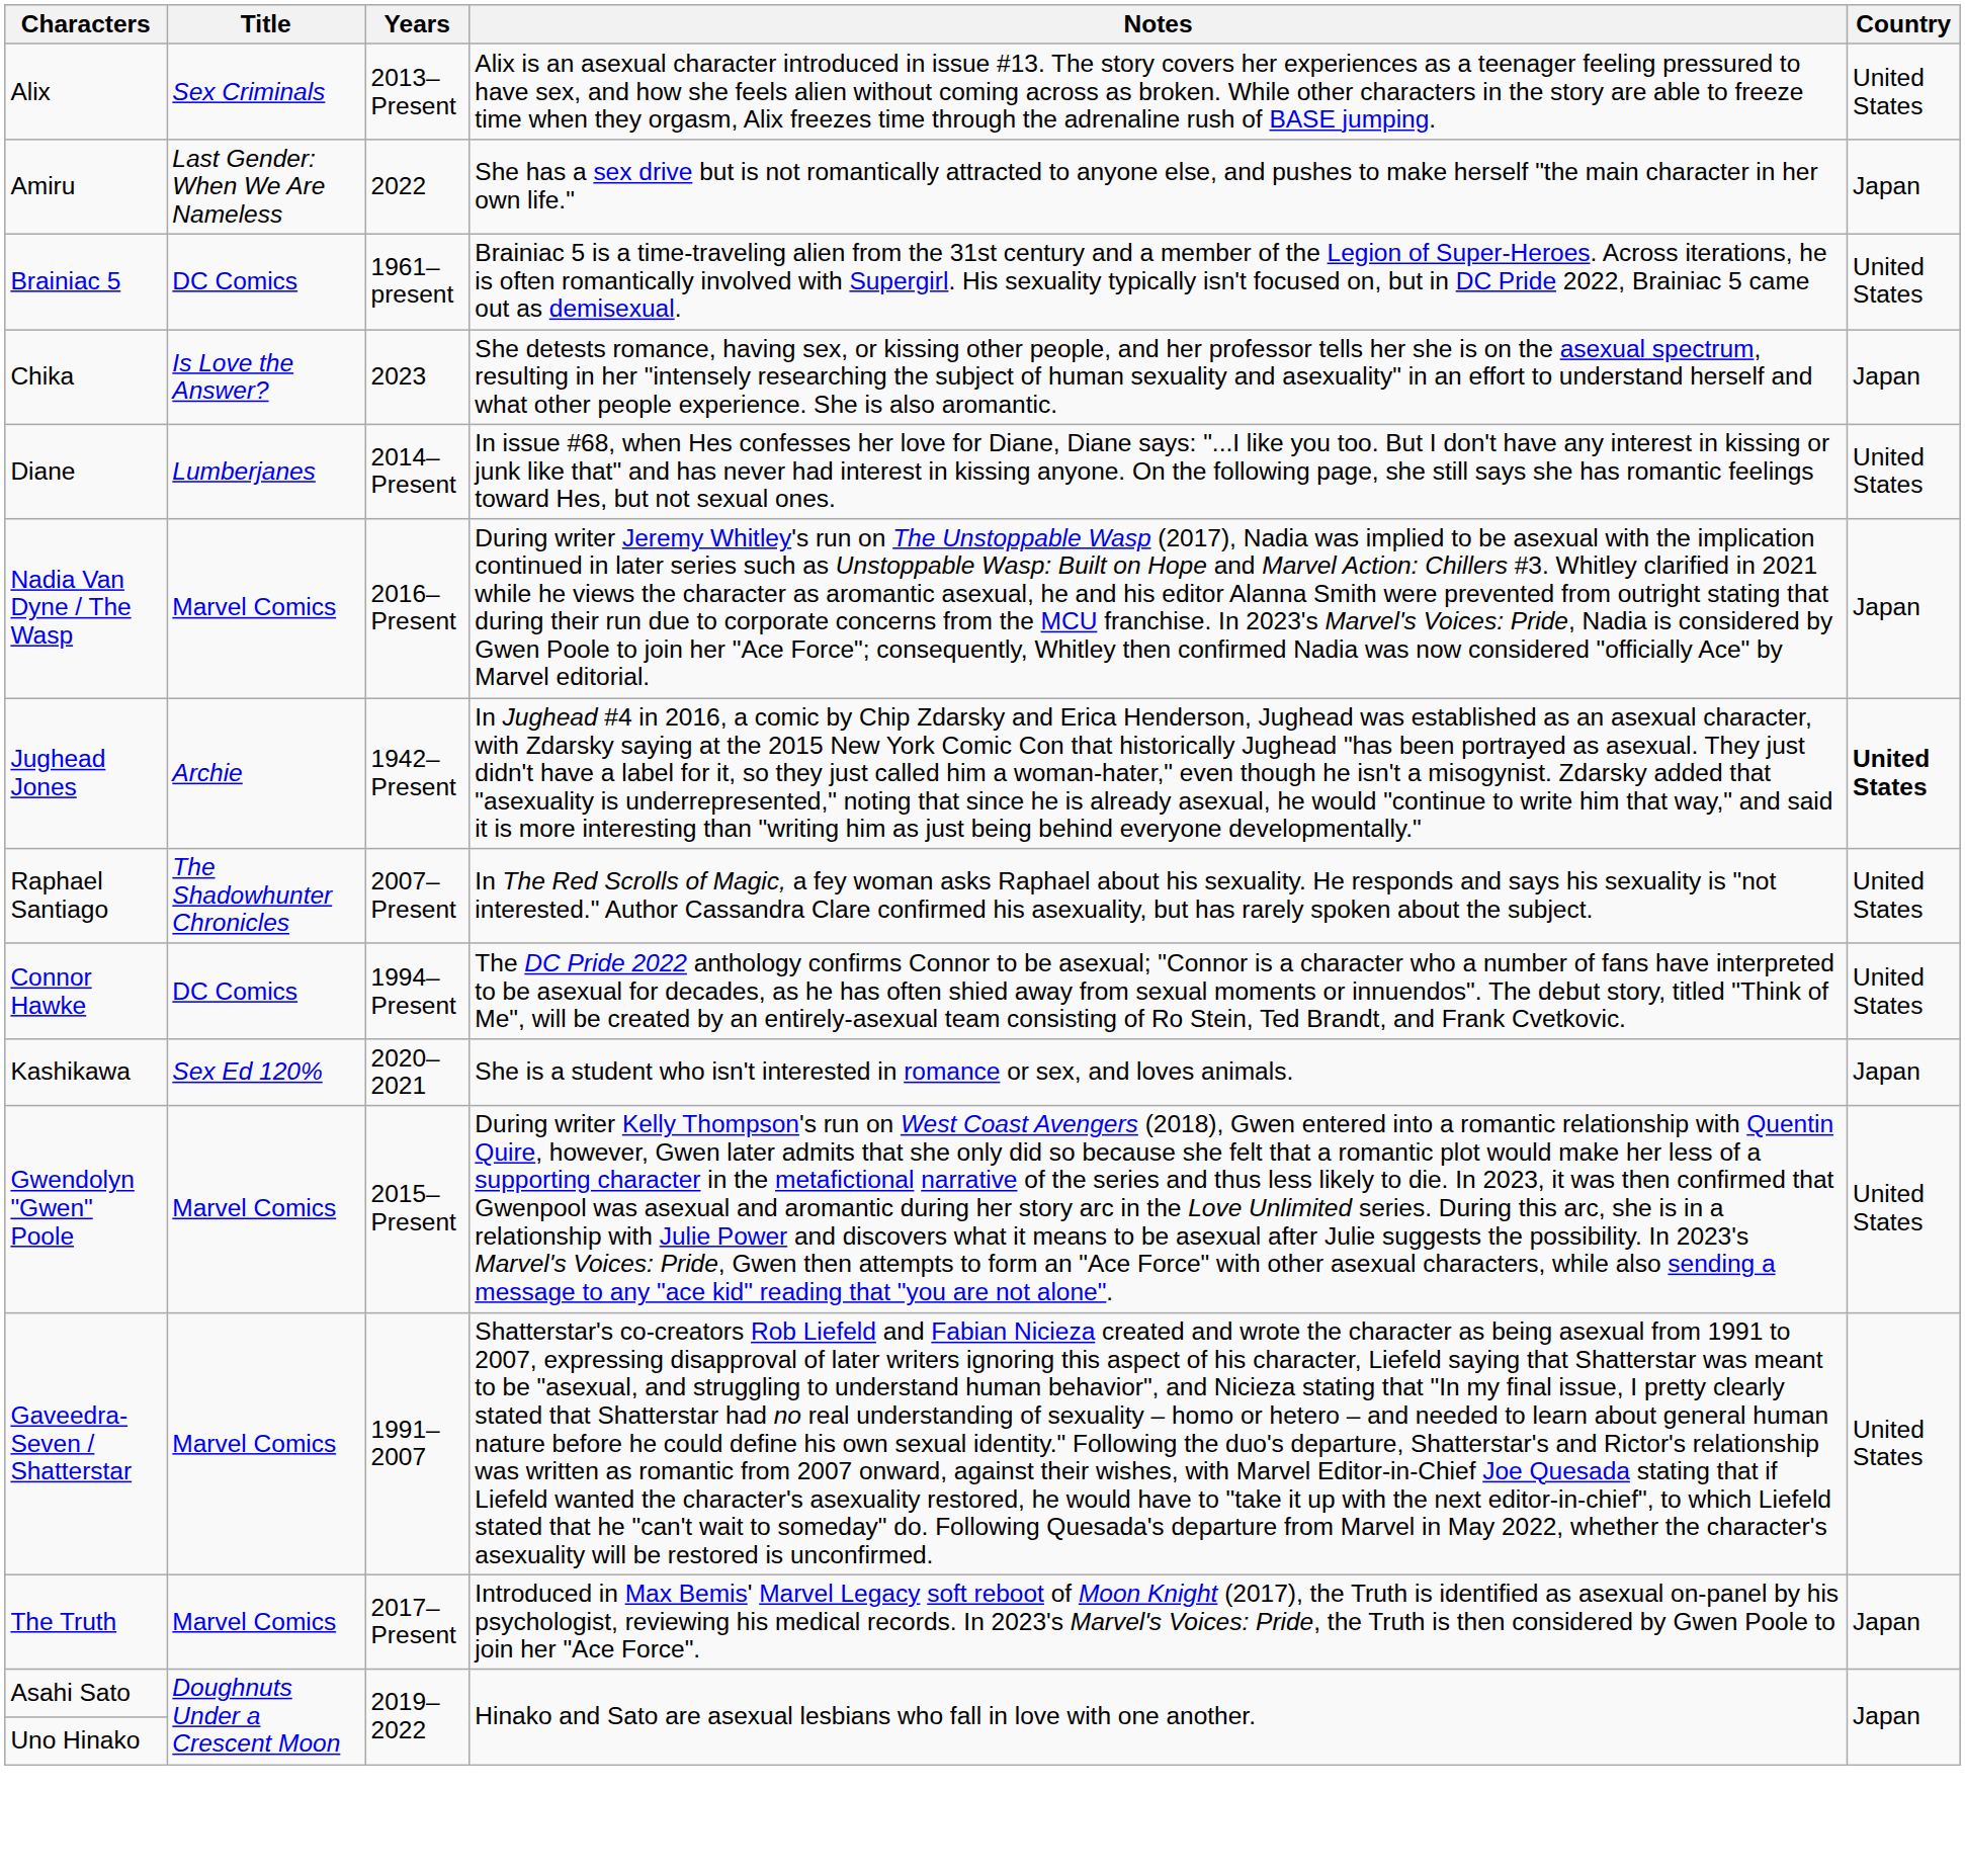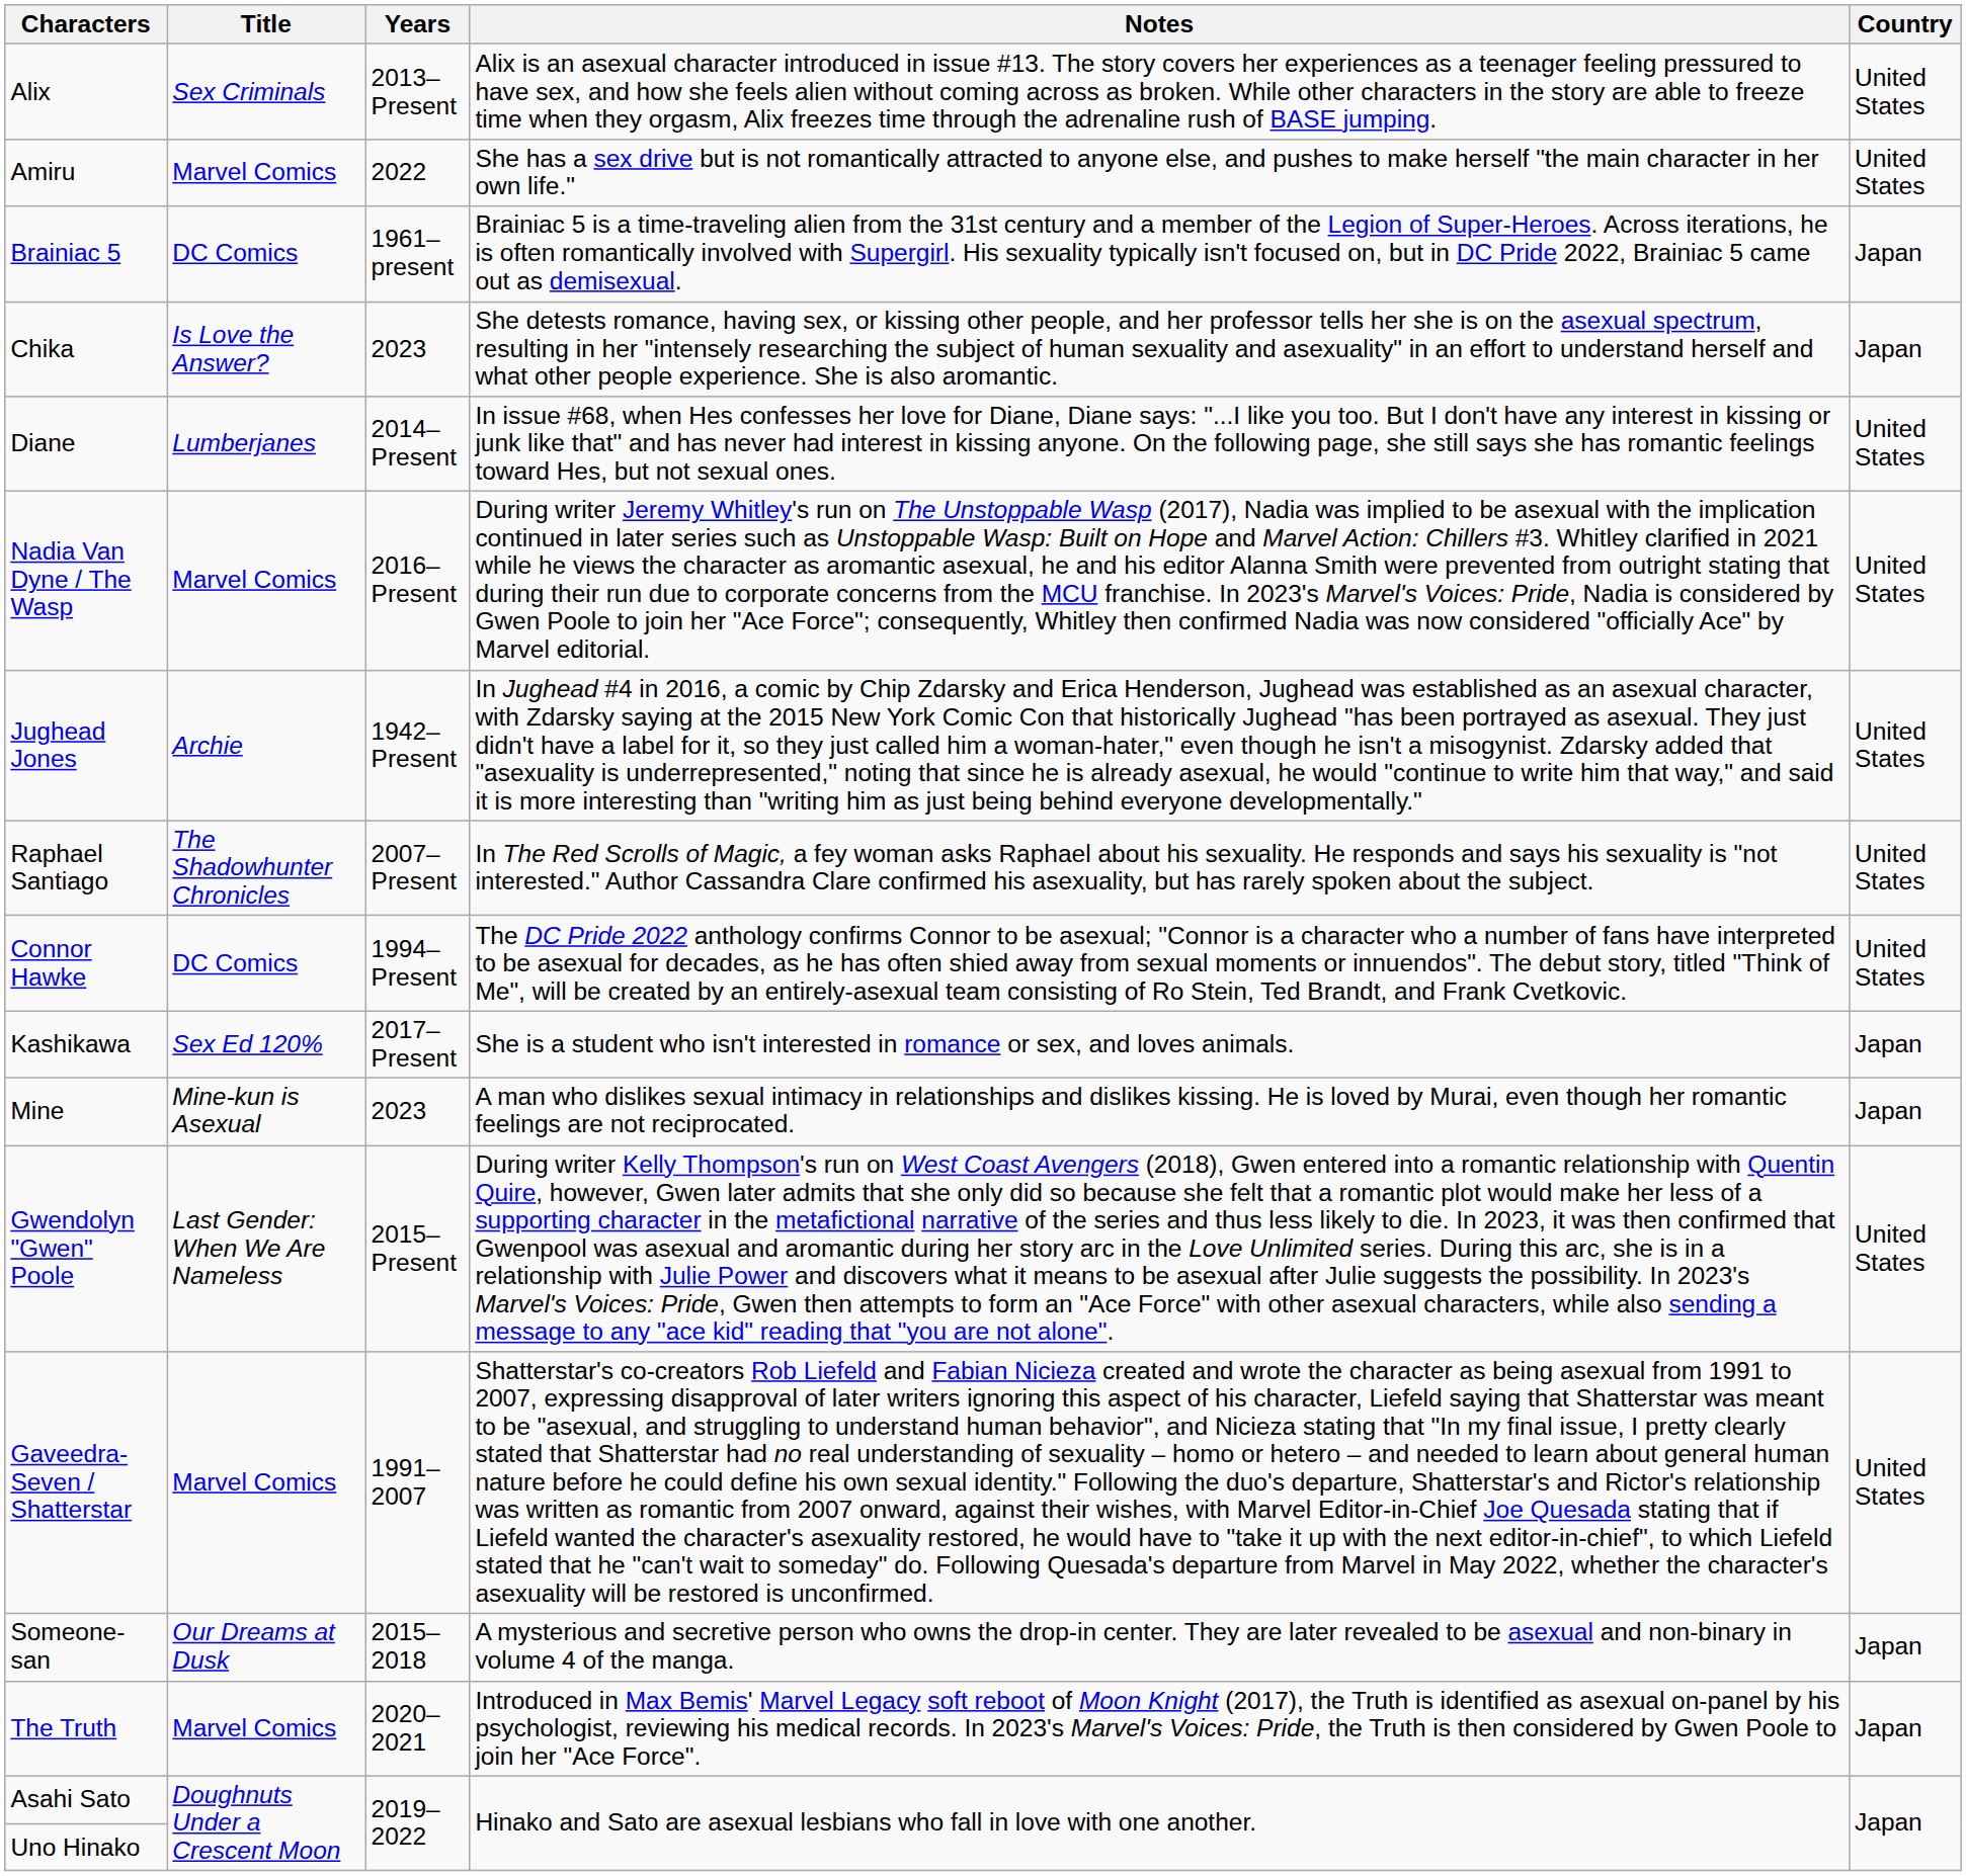 <table class="wikitable sortable" style="width: 100%">
 <tr>
 <th>Characters</th>
 <th>Title</th>
 <th>Years</th>
 <th>Notes</th>
 <th>Country</th>
 </tr>
 <tr>
 <td>Alix</td>
 <td scope="row"><em><a href='#'>Sex Criminals</a></em></td>
 <td>2013–Present</td>
 <td>Alix is an asexual character introduced in issue #13. The story covers her experiences as a teenager feeling pressured to have sex, and how she feels alien without coming across as broken. While other characters in the story are able to freeze time when they orgasm, Alix freezes time through the adrenaline rush of <a href='#'>BASE jumping</a>.</td>
 <td>United States</td>
 </tr>
 <tr>
 <td>Amiru</td>
-<td scope="row"><em>Last Gender: When We Are Nameless</em></td>
+<td><a href='#'>Marvel Comics</a></td>
 <td>2022</td>
 <td>She has a <a href='#'>sex drive</a> but is not romantically attracted to anyone else, and pushes to make herself "the main character in her own life."</td>
-<td>Japan</td>
+<td>United States</td>
 </tr>
 <tr>
 <td><a href='#'>Brainiac 5</a></td>
 <td><a href='#'>DC Comics</a></td>
 <td>1961–present</td>
 <td>Brainiac 5 is a time-traveling alien from the 31st century and a member of the <a href='#'>Legion of Super-Heroes</a>. Across iterations, he is often romantically involved with <a href='#'>Supergirl</a>. His sexuality typically isn't focused on, but in <a href='#'>DC Pride</a> 2022, Brainiac 5 came out as <a href='#'>demisexual</a>.</td>
-<td>United States</td>
+<td>Japan</td>
 </tr>
 <tr>
 <td>Chika</td>
 <td scope="row"><em><a href='#'>Is Love the Answer?</a></em></td>
 <td>2023</td>
 <td>She detests romance, having sex, or kissing other people, and her professor tells her she is on the <a href='#'>asexual spectrum</a>, resulting in her "intensely researching the subject of human sexuality and asexuality" in an effort to understand herself and what other people experience. She is also aromantic.</td>
 <td>Japan</td>
 </tr>
 <tr>
 <td>Diane</td>
 <td scope="row"><em><a href='#'>Lumberjanes</a></em></td>
 <td>2014–Present</td>
 <td>In issue #68, when Hes confesses her love for Diane, Diane says: "...I like you too. But I don't have any interest in kissing or junk like that" and has never had interest in kissing anyone. On the following page, she still says she has romantic feelings toward Hes, but not sexual ones.</td>
 <td>United States</td>
 </tr>
 <tr>
 <td><a href='#'>Nadia Van Dyne / The Wasp</a></td>
 <td><a href='#'>Marvel Comics</a></td>
 <td>2016–Present</td>
 <td>During writer <a href='#'>Jeremy Whitley</a>'s run on <em><a href='#'>The Unstoppable Wasp</a></em> (2017), Nadia was implied to be asexual with the implication continued in later series such as <em>Unstoppable Wasp: Built on Hope</em> and <em>Marvel Action: Chillers</em> #3. Whitley clarified in 2021 while he views the character as aromantic asexual, he and his editor Alanna Smith were prevented from outright stating that during their run due to corporate concerns from the <a href='#'>MCU</a> franchise. In 2023's <em>Marvel's Voices: Pride</em>, Nadia is considered by Gwen Poole to join her "Ace Force"; consequently, Whitley then confirmed Nadia was now considered "officially Ace" by Marvel editorial.</td>
-<td>Japan</td>
+<td>United States</td>
 </tr>
 <tr>
 <td><a href='#'>Jughead Jones</a></td>
 <td scope="row"><em><a href='#'>Archie</a></em></td>
 <td>1942–Present</td>
 <td>In <em>Jughead</em> #4 in 2016, a comic by Chip Zdarsky and Erica Henderson, Jughead was established as an asexual character, with Zdarsky saying at the 2015 New York Comic Con that historically Jughead "has been portrayed as asexual. They just didn't have a label for it, so they just called him a woman-hater," even though he isn't a misogynist. Zdarsky added that "asexuality is underrepresented," noting that since he is already asexual, he would "continue to write him that way," and said it is more interesting than "writing him as just being behind everyone developmentally."</td>
-<td><strong>United States</strong></td>
+<td>United States</td>
 </tr>
 <tr>
 <td>Raphael Santiago</td>
 <td scope="row"><em><a href='#'>The Shadowhunter Chronicles</a></em></td>
 <td>2007–Present</td>
 <td>In <em>The Red Scrolls of Magic,</em> a fey woman asks Raphael about his sexuality. He responds and says his sexuality is "not interested." Author Cassandra Clare confirmed his asexuality, but has rarely spoken about the subject.</td>
 <td>United States</td>
 </tr>
 <tr>
 <td><a href='#'>Connor Hawke</a></td>
 <td scope="row"><a href='#'>DC Comics</a></td>
 <td>1994–Present</td>
 <td>The <em><a href='#'>DC Pride 2022</a></em> anthology confirms Connor to be asexual; "Connor is a character who a number of fans have interpreted to be asexual for decades, as he has often shied away from sexual moments or innuendos". The debut story, titled "Think of Me", will be created by an entirely-asexual team consisting of Ro Stein, Ted Brandt, and Frank Cvetkovic.</td>
 <td>United States</td>
 </tr>
 <tr>
 <td>Kashikawa</td>
 <td scope="row"><em><a href='#'>Sex Ed 120%</a></em></td>
-<td>2020–2021</td>
+<td>2017–Present</td>
 <td>She is a student who isn't interested in <a href='#'>romance</a> or sex, and loves animals.</td>
 <td>Japan</td>
 </tr>
 <tr>
+<td>Mine</td>
+<td scope="row"><em>Mine-kun is Asexual</em></td>
+<td>2023</td>
+<td>A man who dislikes sexual intimacy in relationships and dislikes kissing. He is loved by Murai, even though her romantic feelings are not reciprocated.</td>
+<td>Japan</td>
+</tr>
+<tr>
 <td><a href='#'>Gwendolyn "Gwen" Poole</a></td>
-<td><a href='#'>Marvel Comics</a></td>
+<td scope="row"><em>Last Gender: When We Are Nameless</em></td>
 <td>2015–Present</td>
 <td>During writer <a href='#'>Kelly Thompson</a>'s run on <em><a href='#'>West Coast Avengers</a></em> (2018), Gwen entered into a romantic relationship with <a href='#'>Quentin Quire</a>, however, Gwen later admits that she only did so because she felt that a romantic plot would make her less of a <a href='#'>supporting character</a> in the <a href='#'>metafictional</a> <a href='#'>narrative</a> of the series and thus less likely to die. In 2023, it was then confirmed that Gwenpool was asexual and aromantic during her story arc in the <em>Love Unlimited</em> series. During this arc, she is in a relationship with <a href='#'>Julie Power</a> and discovers what it means to be asexual after Julie suggests the possibility. In 2023's <em>Marvel's Voices: Pride</em>, Gwen then attempts to form an "Ace Force" with other asexual characters, while also <a href='#'>sending a message to any "ace kid" reading that "you are not alone"</a>.</td>
 <td>United States</td>
 </tr>
 <tr>
 <td><a href='#'>Gaveedra-Seven / Shatterstar</a></td>
 <td><a href='#'>Marvel Comics</a></td>
 <td>1991–2007</td>
 <td>Shatterstar's co-creators <a href='#'>Rob Liefeld</a> and <a href='#'>Fabian Nicieza</a> created and wrote the character as being asexual from 1991 to 2007, expressing disapproval of later writers ignoring this aspect of his character, Liefeld saying that Shatterstar was meant to be "asexual, and struggling to understand human behavior", and Nicieza stating that "In my final issue, I pretty clearly stated that Shatterstar had <em>no</em> real understanding of sexuality – homo or hetero – and needed to learn about general human nature before he could define his own sexual identity." Following the duo's departure, Shatterstar's and Rictor's relationship was written as romantic from 2007 onward, against their wishes, with Marvel Editor-in-Chief <a href='#'>Joe Quesada</a> stating that if Liefeld wanted the character's asexuality restored, he would have to "take it up with the next editor-in-chief", to which Liefeld stated that he "can't wait to someday" do. Following Quesada's departure from Marvel in May 2022, whether the character's asexuality will be restored is unconfirmed.</td>
 <td>United States</td>
 </tr>
 <tr>
+<td>Someone-san</td>
+<td scope="row"><em><a href='#'>Our Dreams at Dusk</a></em></td>
+<td>2015–2018</td>
+<td>A mysterious and secretive person who owns the drop-in center. They are later revealed to be <a href='#'>asexual</a> and non-binary in volume 4 of the manga.</td>
+<td>Japan</td>
+</tr>
+<tr>
 <td><a href='#'>The Truth</a></td>
 <td scope="row"><a href='#'>Marvel Comics</a></td>
-<td>2017–Present</td>
+<td>2020–2021</td>
 <td>Introduced in <a href='#'>Max Bemis</a>' <a href='#'>Marvel Legacy</a> <a href='#'>soft reboot</a> of <em><a href='#'>Moon Knight</a></em> (2017), the Truth is identified as asexual on-panel by his psychologist, reviewing his medical records. In 2023's <em>Marvel's Voices: Pride</em>, the Truth is then considered by Gwen Poole to join her "Ace Force".</td>
 <td>Japan</td>
 </tr>
 <tr>
 <td>Asahi Sato</td>
 <td rowspan=2><em><a href='#'>Doughnuts Under a Crescent Moon</a></em></td>
 <td rowspan=2>2019–2022</td>
 <td rowspan=2>Hinako and Sato are asexual lesbians who fall in love with one another.</td>
 <td rowspan=2>Japan</td>
 </tr>
 <tr>
 <td>Uno Hinako</td>
 </tr>
 </table>
